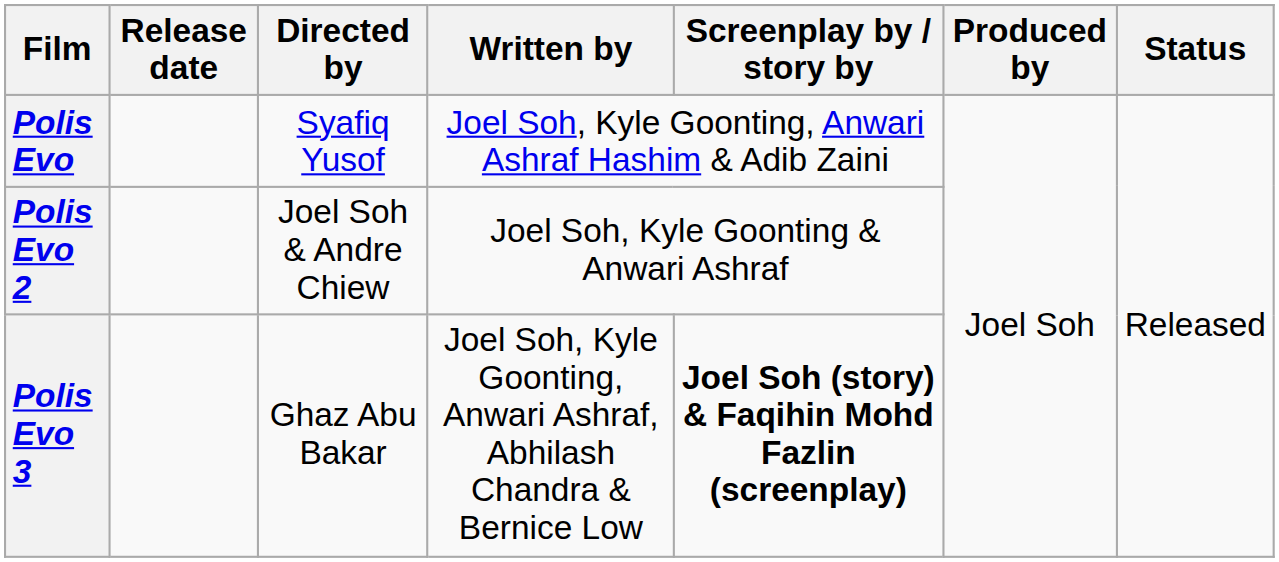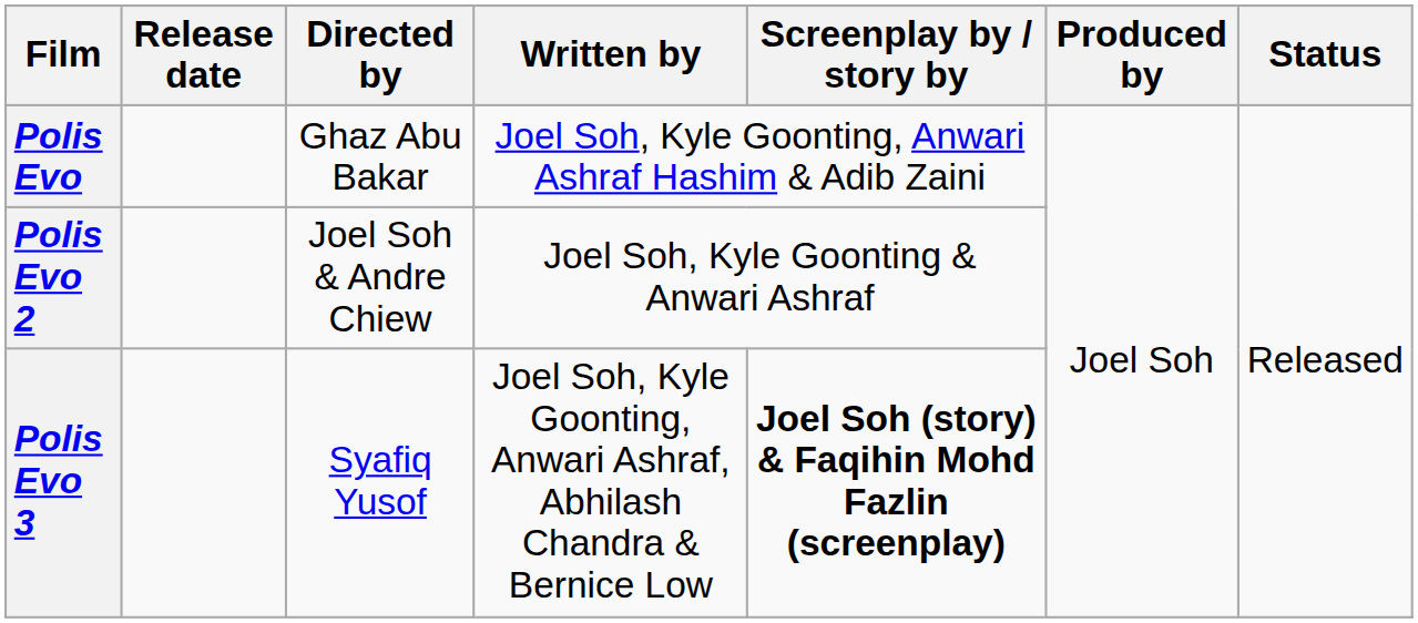 <table class="wikitable plainrowheaders" style="text-align:center">
 <tr>
 <th>Film</th>
 <th>Release date</th>
 <th>Directed by</th>
 <th>Written by</th>
 <th>Screenplay by / story by</th>
 <th>Produced by</th>
 <th>Status</th>
 </tr>
 <tr>
 <th scope="row" style="text-align:left"><em><a href='#'>Polis Evo</a></em></th>
 <td></td>
-<td><a href='#'>Syafiq Yusof</a></td>
+<td>Ghaz Abu Bakar</td>
 <td colspan="2"><a href='#'>Joel Soh</a>, Kyle Goonting, <a href='#'>Anwari Ashraf Hashim</a> & Adib Zaini</td>
 <td rowspan="3">Joel Soh</td>
 <td rowspan="3">Released</td>
 </tr>
 <tr>
 <th scope="row" style="text-align:left"><em><a href='#'>Polis Evo 2</a></em></th>
 <td></td>
 <td>Joel Soh & Andre Chiew</td>
 <td colspan="2">Joel Soh, Kyle Goonting & Anwari Ashraf</td>
 </tr>
 <tr>
 <th scope="row" style="text-align:left"><em><a href='#'>Polis Evo 3</a></em></th>
 <td></td>
-<td>Ghaz Abu Bakar</td>
+<td><a href='#'>Syafiq Yusof</a></td>
 <td>Joel Soh, Kyle Goonting, Anwari Ashraf, Abhilash Chandra & Bernice Low</td>
 <td><strong>Joel Soh (story) & Faqihin Mohd Fazlin (screenplay)</strong></td>
 </tr>
 </table>
